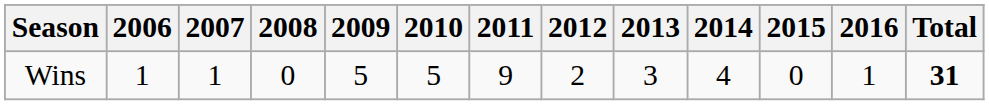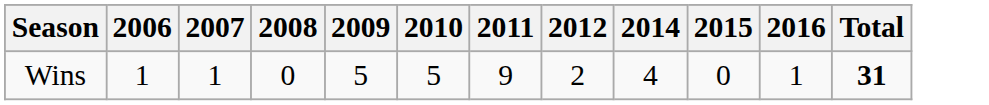 <table class=wikitable>
 <tr>
 <th>Season</th>
 <th>2006</th>
 <th>2007</th>
 <th>2008</th>
 <th>2009</th>
 <th>2010</th>
 <th>2011</th>
 <th>2012</th>
-<th>2013</th>
 <th>2014</th>
 <th>2015</th>
 <th>2016</th>
 <th><strong>Total</strong></th>
 </tr>
 <tr align=center>
 <td>Wins</td>
 <td>1</td>
 <td>1</td>
 <td>0</td>
 <td>5</td>
 <td>5</td>
 <td>9</td>
 <td>2</td>
-<td>3</td>
 <td>4</td>
 <td>0</td>
 <td>1</td>
 <td><strong>31</strong></td>
 </tr>
 </table>
